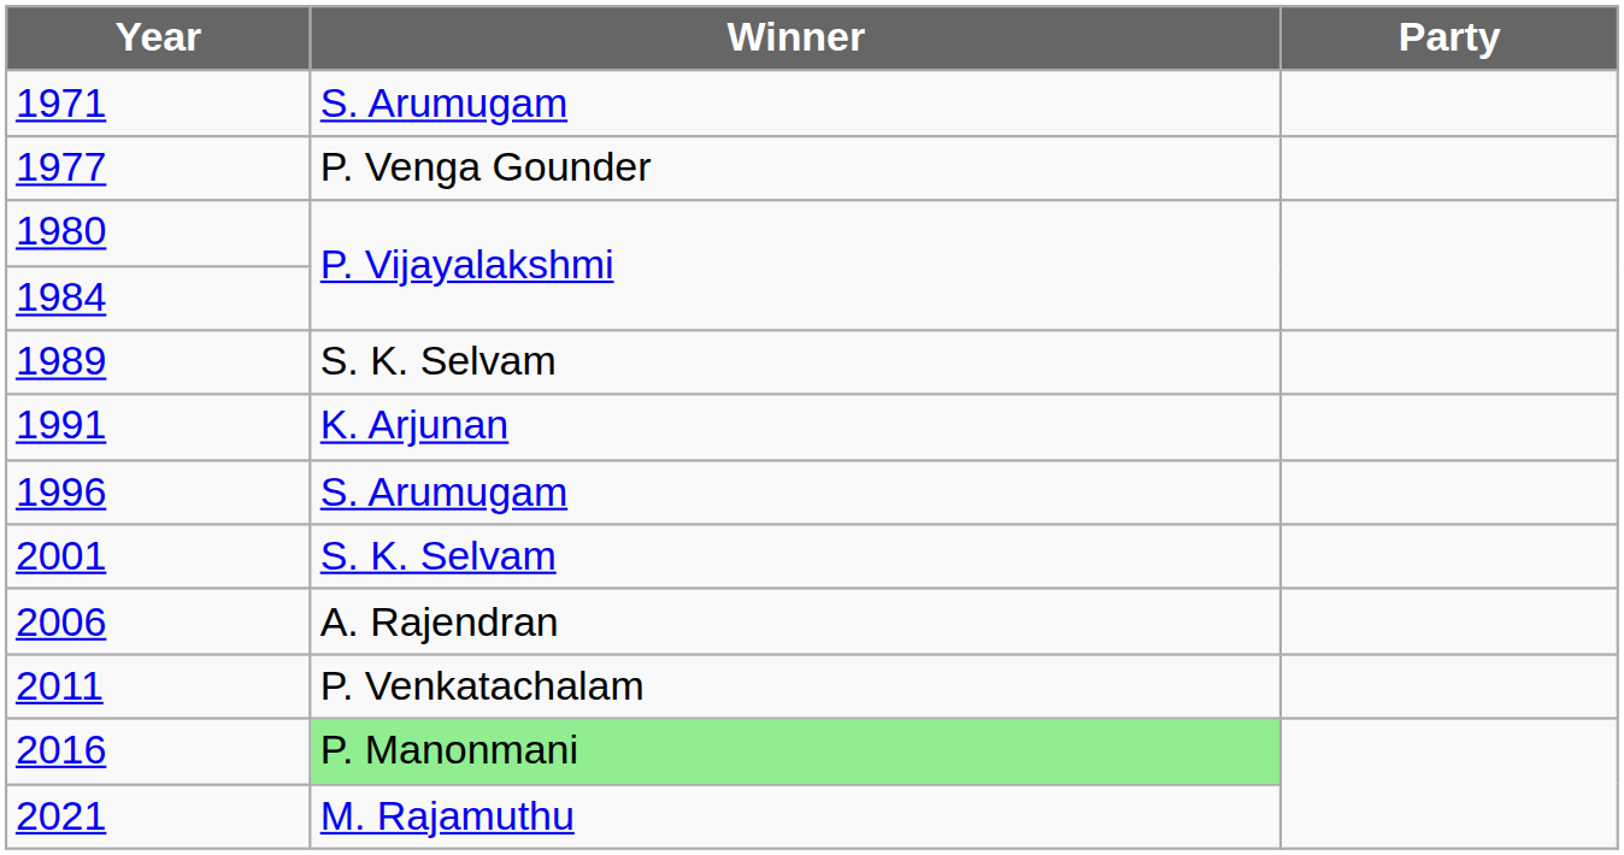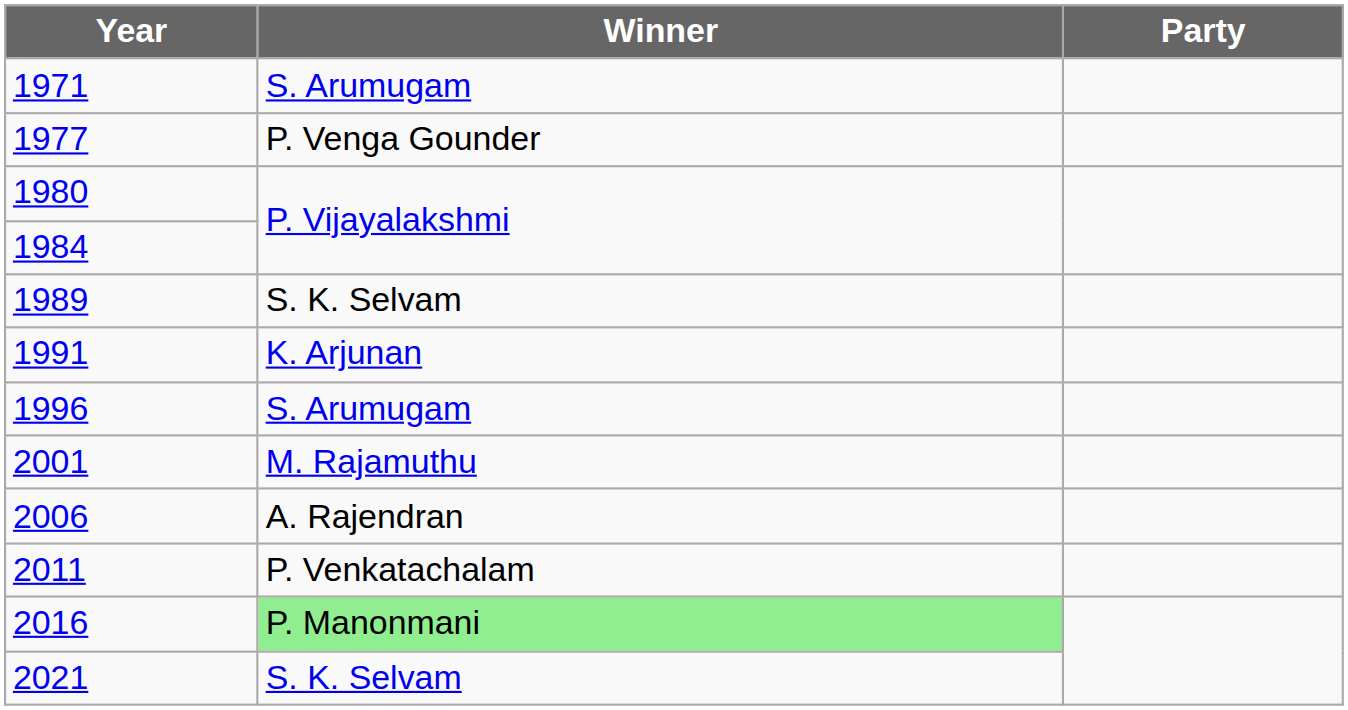 <table class="wikitable" width="50%">
 <tr>
 <th style="background-color:#666666; color:white">Year</th>
 <th style="background-color:#666666; color:white">Winner</th>
 <th style="background-color:#666666; color:white" colspan="2">Party</th>
 </tr>
 <tr>
 <td><a href='#'>1971</a></td>
 <td><a href='#'>S. Arumugam</a></td>
 <td></td>
 </tr>
 <tr>
 <td><a href='#'>1977</a></td>
 <td>P. Venga Gounder</td>
 <td></td>
 </tr>
 <tr>
 <td><a href='#'>1980</a></td>
 <td rowspan=2><a href='#'>P. Vijayalakshmi</a></td>
 </tr>
 <tr>
 <td><a href='#'>1984</a></td>
 </tr>
 <tr>
 <td><a href='#'>1989</a></td>
 <td>S. K. Selvam</td>
 <td></td>
 </tr>
 <tr>
 <td><a href='#'>1991</a></td>
 <td><a href='#'>K. Arjunan</a></td>
 <td></td>
 </tr>
 <tr>
 <td><a href='#'>1996</a></td>
 <td><a href='#'>S. Arumugam</a></td>
 <td></td>
 </tr>
 <tr>
 <td><a href='#'>2001</a></td>
-<td><a href='#'>S. K. Selvam</a></td>
+<td><a href='#'>M. Rajamuthu</a></td>
 <td></td>
 </tr>
 <tr>
 <td><a href='#'>2006</a></td>
 <td>A. Rajendran</td>
 <td></td>
 </tr>
 <tr>
 <td><a href='#'>2011</a></td>
 <td>P. Venkatachalam</td>
 <td></td>
 </tr>
 <tr>
 <td><a href='#'>2016</a></td>
 <td style="background: lightgreen;">P. Manonmani</td>
 </tr>
 <tr>
 <td><a href='#'>2021</a></td>
-<td><a href='#'>M. Rajamuthu</a></td>
+<td><a href='#'>S. K. Selvam</a></td>
 </tr>
 </table>
